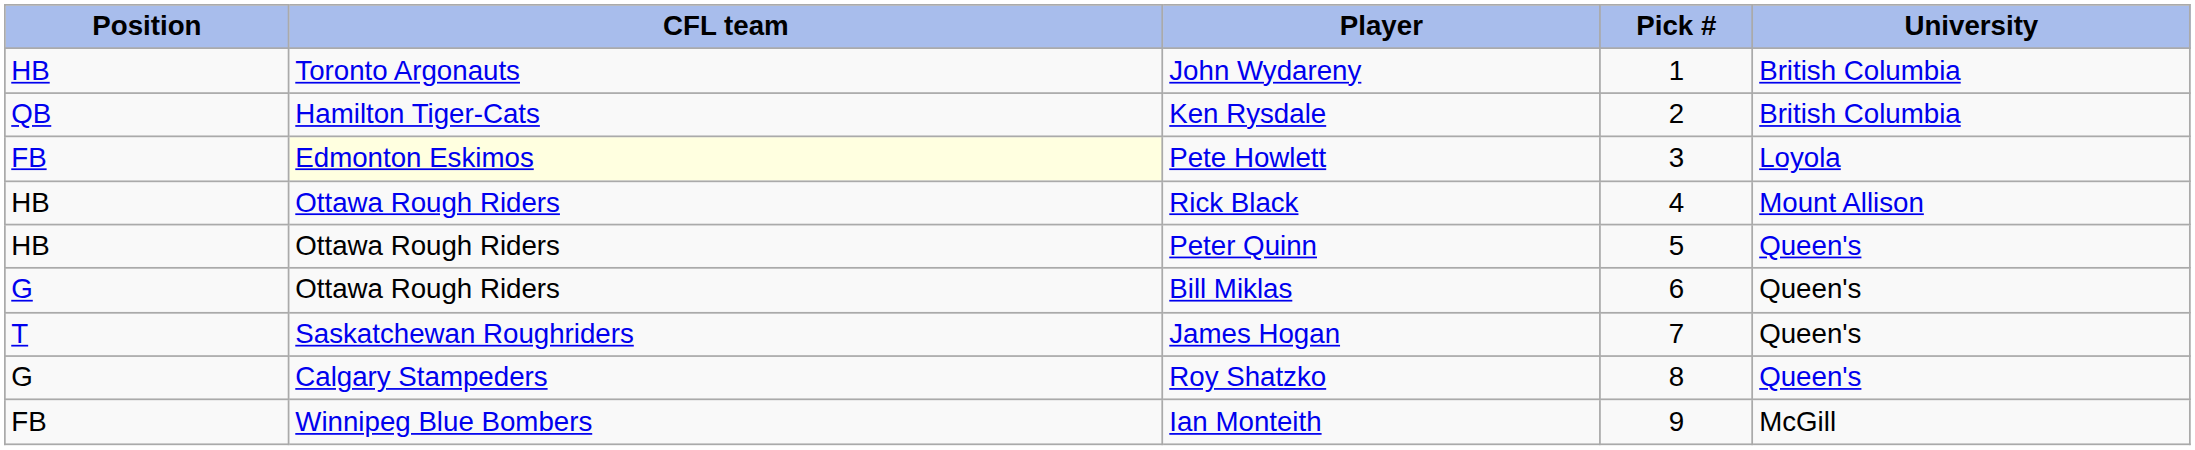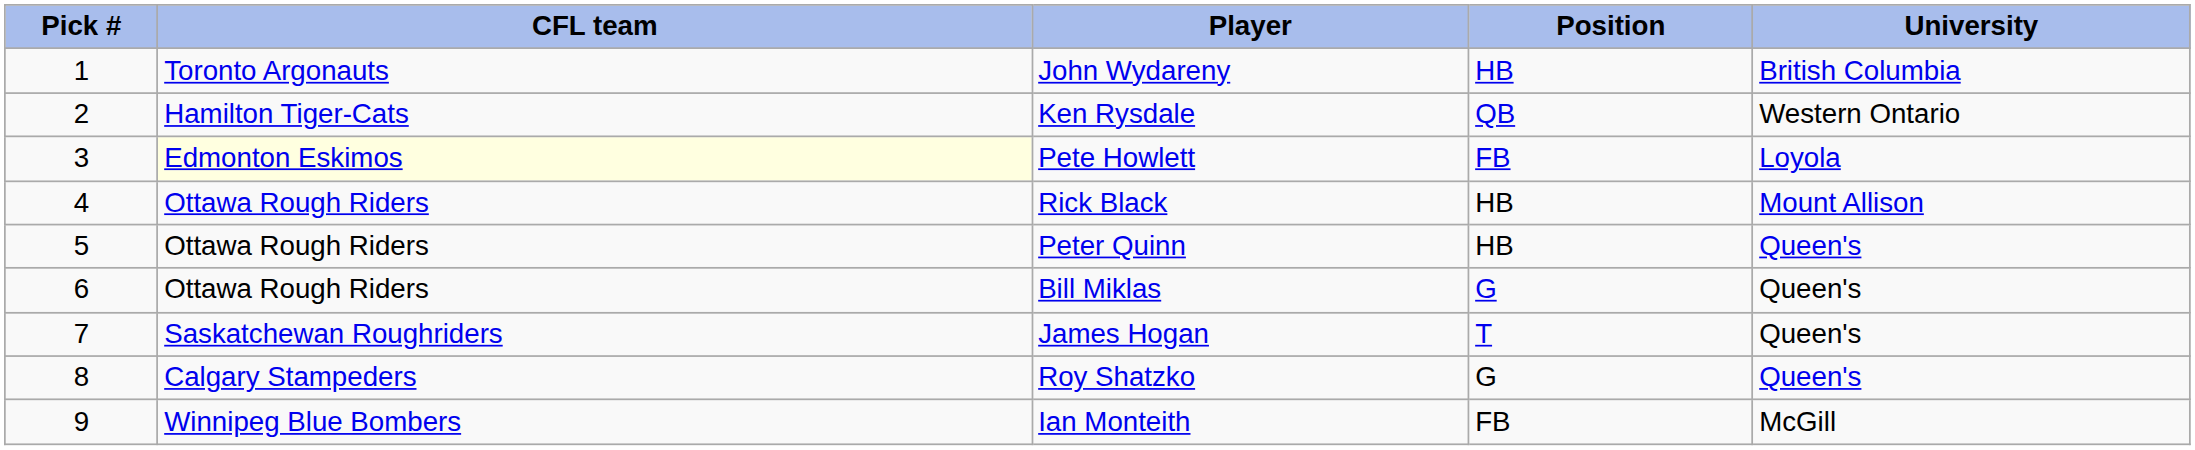 <table class="wikitable" style="width: 100%">
 <tr>
-<th width=13% style="background:#A8BDEC;">Position</th>
+<th style="background:#A8BDEC;" width=7%>Pick #</th>
 <th width=40% style="background:#A8BDEC;">CFL team</th>
 <th width=20% style="background:#A8BDEC;">Player</th>
-<th style="background:#A8BDEC;" width=7%>Pick #</th>
+<th width=13% style="background:#A8BDEC;">Position</th>
 <th width=20% style="background:#A8BDEC;">University</th>
 </tr>
 <tr>
-<td><a href='#'>HB</a></td>
+<td align=center>1</td>
 <td><a href='#'>Toronto Argonauts</a></td>
 <td><a href='#'>John Wydareny</a></td>
-<td align=center>1</td>
+<td><a href='#'>HB</a></td>
 <td><a href='#'>British Columbia</a></td>
 </tr>
 <tr>
-<td><a href='#'>QB</a></td>
+<td align=center>2</td>
 <td><a href='#'>Hamilton Tiger-Cats</a></td>
 <td><a href='#'>Ken Rysdale</a></td>
-<td align=center>2</td>
-<td><a href='#'>British Columbia</a></td>
+<td><a href='#'>QB</a></td>
+<td>Western Ontario</td>
 </tr>
 <tr>
-<td><a href='#'>FB</a></td>
+<td align=center>3</td>
 <td style="background: lightyellow;"><a href='#'>Edmonton Eskimos</a></td>
 <td><a href='#'>Pete Howlett</a></td>
-<td align=center>3</td>
+<td><a href='#'>FB</a></td>
 <td><a href='#'>Loyola</a></td>
 </tr>
 <tr>
-<td>HB</td>
+<td align=center>4</td>
 <td><a href='#'>Ottawa Rough Riders</a></td>
 <td><a href='#'>Rick Black</a></td>
-<td align=center>4</td>
+<td>HB</td>
 <td><a href='#'>Mount Allison</a></td>
 </tr>
 <tr>
-<td>HB</td>
+<td align=center>5</td>
 <td>Ottawa Rough Riders</td>
 <td><a href='#'>Peter Quinn</a></td>
-<td align=center>5</td>
+<td>HB</td>
 <td><a href='#'>Queen's</a></td>
 </tr>
 <tr>
-<td><a href='#'>G</a></td>
+<td align=center>6</td>
 <td>Ottawa Rough Riders</td>
 <td><a href='#'>Bill Miklas</a></td>
-<td align=center>6</td>
+<td><a href='#'>G</a></td>
 <td>Queen's</td>
 </tr>
 <tr>
-<td><a href='#'>T</a></td>
+<td align=center>7</td>
 <td><a href='#'>Saskatchewan Roughriders</a></td>
 <td><a href='#'>James Hogan</a></td>
-<td align=center>7</td>
+<td><a href='#'>T</a></td>
 <td>Queen's</td>
 </tr>
 <tr>
-<td>G</td>
+<td align=center>8</td>
 <td><a href='#'>Calgary Stampeders</a></td>
 <td><a href='#'>Roy Shatzko</a></td>
-<td align=center>8</td>
+<td>G</td>
 <td><a href='#'>Queen's</a></td>
 </tr>
 <tr>
-<td>FB</td>
+<td align=center>9</td>
 <td><a href='#'>Winnipeg Blue Bombers</a></td>
 <td><a href='#'>Ian Monteith</a></td>
-<td align=center>9</td>
+<td>FB</td>
 <td>McGill</td>
 </tr>
 </table>
